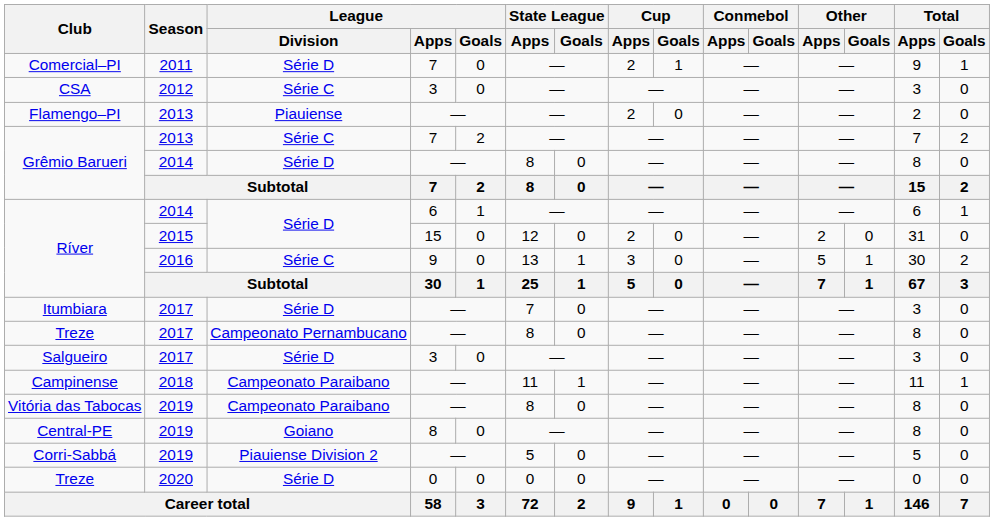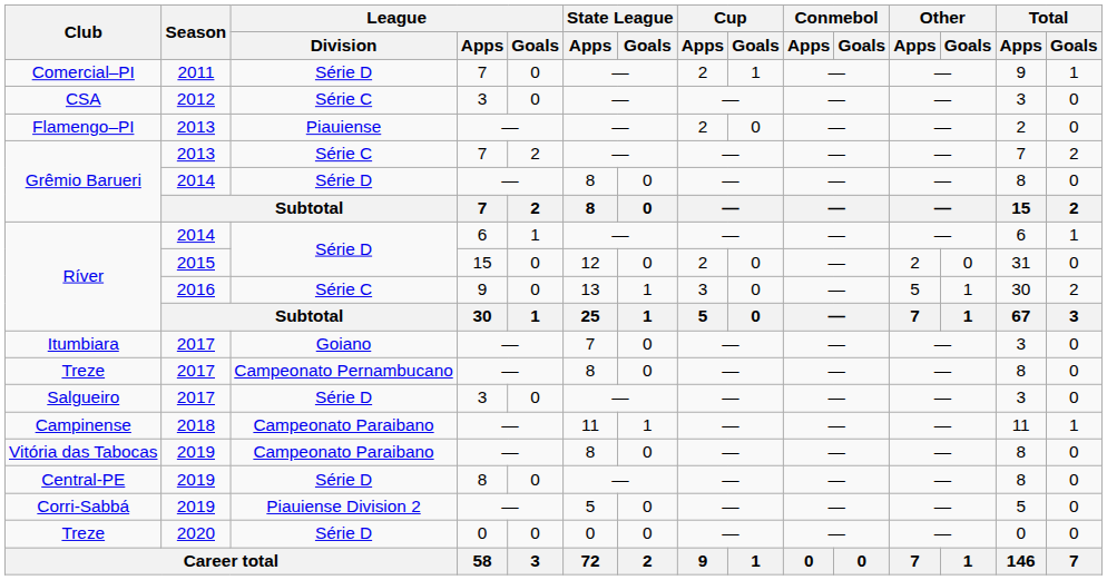 <table class="wikitable" style="text-align: center;">
 <tr>
 <th rowspan="2">Club</th>
 <th rowspan="2">Season</th>
 <th colspan="3">League</th>
 <th colspan="2">State League</th>
 <th colspan="2">Cup</th>
 <th colspan="2">Conmebol</th>
 <th colspan="2">Other</th>
 <th colspan="2">Total</th>
 </tr>
 <tr>
 <th>Division</th>
 <th>Apps</th>
 <th>Goals</th>
 <th>Apps</th>
 <th>Goals</th>
 <th>Apps</th>
 <th>Goals</th>
 <th>Apps</th>
 <th>Goals</th>
 <th>Apps</th>
 <th>Goals</th>
 <th>Apps</th>
 <th>Goals</th>
 </tr>
 <tr>
 <td valign="center"><a href='#'>Comercial–PI</a></td>
 <td><a href='#'>2011</a></td>
 <td><a href='#'>Série D</a></td>
 <td>7</td>
 <td>0</td>
 <td colspan="2">—</td>
 <td>2</td>
 <td>1</td>
 <td colspan="2">—</td>
 <td colspan="2">—</td>
 <td>9</td>
 <td>1</td>
 </tr>
 <tr>
 <td valign="center"><a href='#'>CSA</a></td>
 <td><a href='#'>2012</a></td>
 <td><a href='#'>Série C</a></td>
 <td>3</td>
 <td>0</td>
 <td colspan="2">—</td>
 <td colspan="2">—</td>
 <td colspan="2">—</td>
 <td colspan="2">—</td>
 <td>3</td>
 <td>0</td>
 </tr>
 <tr>
 <td valign="center"><a href='#'>Flamengo–PI</a></td>
 <td><a href='#'>2013</a></td>
 <td><a href='#'>Piauiense</a></td>
 <td colspan="2">—</td>
 <td colspan="2">—</td>
 <td>2</td>
 <td>0</td>
 <td colspan="2">—</td>
 <td colspan="2">—</td>
 <td>2</td>
 <td>0</td>
 </tr>
 <tr>
 <td rowspan=3 valign="center"><a href='#'>Grêmio Barueri</a></td>
 <td><a href='#'>2013</a></td>
 <td><a href='#'>Série C</a></td>
 <td>7</td>
 <td>2</td>
 <td colspan="2">—</td>
 <td colspan="2">—</td>
 <td colspan="2">—</td>
 <td colspan="2">—</td>
 <td>7</td>
 <td>2</td>
 </tr>
 <tr>
 <td><a href='#'>2014</a></td>
 <td><a href='#'>Série D</a></td>
 <td colspan="2">—</td>
 <td>8</td>
 <td>0</td>
 <td colspan="2">—</td>
 <td colspan="2">—</td>
 <td colspan="2">—</td>
 <td>8</td>
 <td>0</td>
 </tr>
 <tr>
 <th colspan="2"><strong>Subtotal</strong></th>
 <th>7</th>
 <th>2</th>
 <th>8</th>
 <th>0</th>
 <th colspan="2">—</th>
 <th colspan="2">—</th>
 <th colspan="2">—</th>
 <th>15</th>
 <th>2</th>
 </tr>
 <tr>
 <td rowspan=4 valign="center"><a href='#'>Ríver</a></td>
 <td><a href='#'>2014</a></td>
 <td rowspan=2><a href='#'>Série D</a></td>
 <td>6</td>
 <td>1</td>
 <td colspan="2">—</td>
 <td colspan="2">—</td>
 <td colspan="2">—</td>
 <td colspan="2">—</td>
 <td>6</td>
 <td>1</td>
 </tr>
 <tr>
 <td><a href='#'>2015</a></td>
 <td>15</td>
 <td>0</td>
 <td>12</td>
 <td>0</td>
 <td>2</td>
 <td>0</td>
 <td colspan="2">—</td>
 <td>2</td>
 <td>0</td>
 <td>31</td>
 <td>0</td>
 </tr>
 <tr>
 <td><a href='#'>2016</a></td>
 <td><a href='#'>Série C</a></td>
 <td>9</td>
 <td>0</td>
 <td>13</td>
 <td>1</td>
 <td>3</td>
 <td>0</td>
 <td colspan="2">—</td>
 <td>5</td>
 <td>1</td>
 <td>30</td>
 <td>2</td>
 </tr>
 <tr>
 <th colspan="2"><strong>Subtotal</strong></th>
 <th>30</th>
 <th>1</th>
 <th>25</th>
 <th>1</th>
 <th>5</th>
 <th>0</th>
 <th colspan="2">—</th>
 <th>7</th>
 <th>1</th>
 <th>67</th>
 <th>3</th>
 </tr>
 <tr>
 <td valign="center"><a href='#'>Itumbiara</a></td>
 <td><a href='#'>2017</a></td>
-<td><a href='#'>Série D</a></td>
+<td><a href='#'>Goiano</a></td>
 <td colspan="2">—</td>
 <td>7</td>
 <td>0</td>
 <td colspan="2">—</td>
 <td colspan="2">—</td>
 <td colspan="2">—</td>
 <td>3</td>
 <td>0</td>
 </tr>
 <tr>
 <td valign="center"><a href='#'>Treze</a></td>
 <td><a href='#'>2017</a></td>
 <td><a href='#'>Campeonato Pernambucano</a></td>
 <td colspan="2">—</td>
 <td>8</td>
 <td>0</td>
 <td colspan="2">—</td>
 <td colspan="2">—</td>
 <td colspan="2">—</td>
 <td>8</td>
 <td>0</td>
 </tr>
 <tr>
 <td valign="center"><a href='#'>Salgueiro</a></td>
 <td><a href='#'>2017</a></td>
 <td><a href='#'>Série D</a></td>
 <td>3</td>
 <td>0</td>
 <td colspan="2">—</td>
 <td colspan="2">—</td>
 <td colspan="2">—</td>
 <td colspan="2">—</td>
 <td>3</td>
 <td>0</td>
 </tr>
 <tr>
 <td valign="center"><a href='#'>Campinense</a></td>
 <td><a href='#'>2018</a></td>
 <td><a href='#'>Campeonato Paraibano</a></td>
 <td colspan="2">—</td>
 <td>11</td>
 <td>1</td>
 <td colspan="2">—</td>
 <td colspan="2">—</td>
 <td colspan="2">—</td>
 <td>11</td>
 <td>1</td>
 </tr>
 <tr>
 <td valign="center"><a href='#'>Vitória das Tabocas</a></td>
 <td><a href='#'>2019</a></td>
 <td><a href='#'>Campeonato Paraibano</a></td>
 <td colspan="2">—</td>
 <td>8</td>
 <td>0</td>
 <td colspan="2">—</td>
 <td colspan="2">—</td>
 <td colspan="2">—</td>
 <td>8</td>
 <td>0</td>
 </tr>
 <tr>
 <td valign="center"><a href='#'>Central-PE</a></td>
 <td><a href='#'>2019</a></td>
-<td><a href='#'>Goiano</a></td>
+<td><a href='#'>Série D</a></td>
 <td>8</td>
 <td>0</td>
 <td colspan="2">—</td>
 <td colspan="2">—</td>
 <td colspan="2">—</td>
 <td colspan="2">—</td>
 <td>8</td>
 <td>0</td>
 </tr>
 <tr>
 <td valign="center"><a href='#'>Corri-Sabbá</a></td>
 <td><a href='#'>2019</a></td>
 <td><a href='#'>Piauiense Division 2</a></td>
 <td colspan="2">—</td>
 <td>5</td>
 <td>0</td>
 <td colspan="2">—</td>
 <td colspan="2">—</td>
 <td colspan="2">—</td>
 <td>5</td>
 <td>0</td>
 </tr>
 <tr>
 <td valign="center"><a href='#'>Treze</a></td>
 <td><a href='#'>2020</a></td>
 <td><a href='#'>Série D</a></td>
 <td>0</td>
 <td>0</td>
 <td>0</td>
 <td>0</td>
 <td colspan="2">—</td>
 <td colspan="2">—</td>
 <td colspan="2">—</td>
 <td>0</td>
 <td>0</td>
 </tr>
 <tr>
 <th colspan="3"><strong>Career total</strong></th>
 <th>58</th>
 <th>3</th>
 <th>72</th>
 <th>2</th>
 <th>9</th>
 <th>1</th>
 <th>0</th>
 <th>0</th>
 <th>7</th>
 <th>1</th>
 <th>146</th>
 <th>7</th>
 </tr>
 </table>
